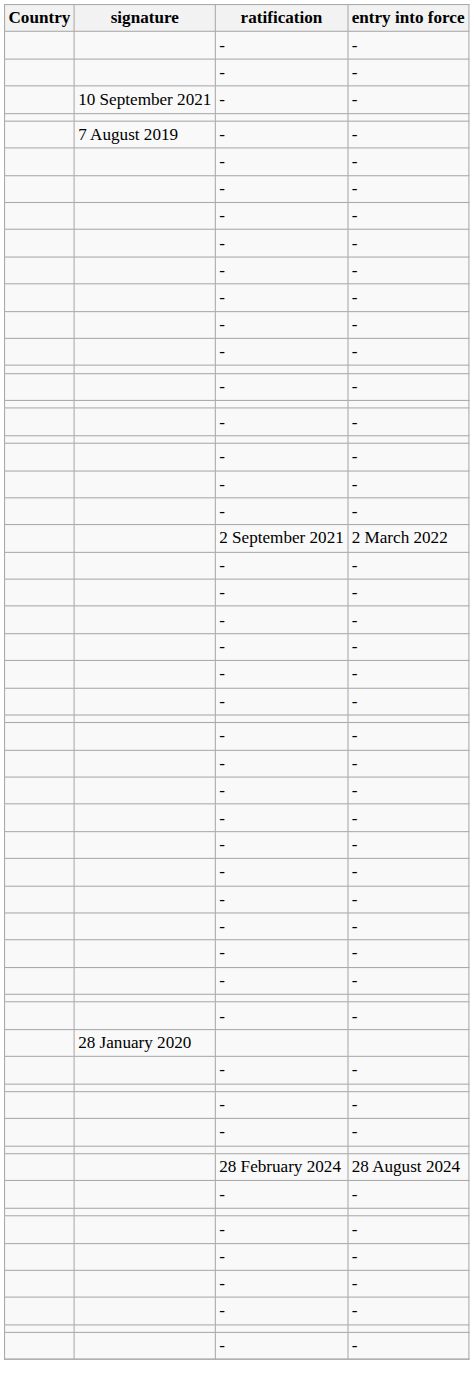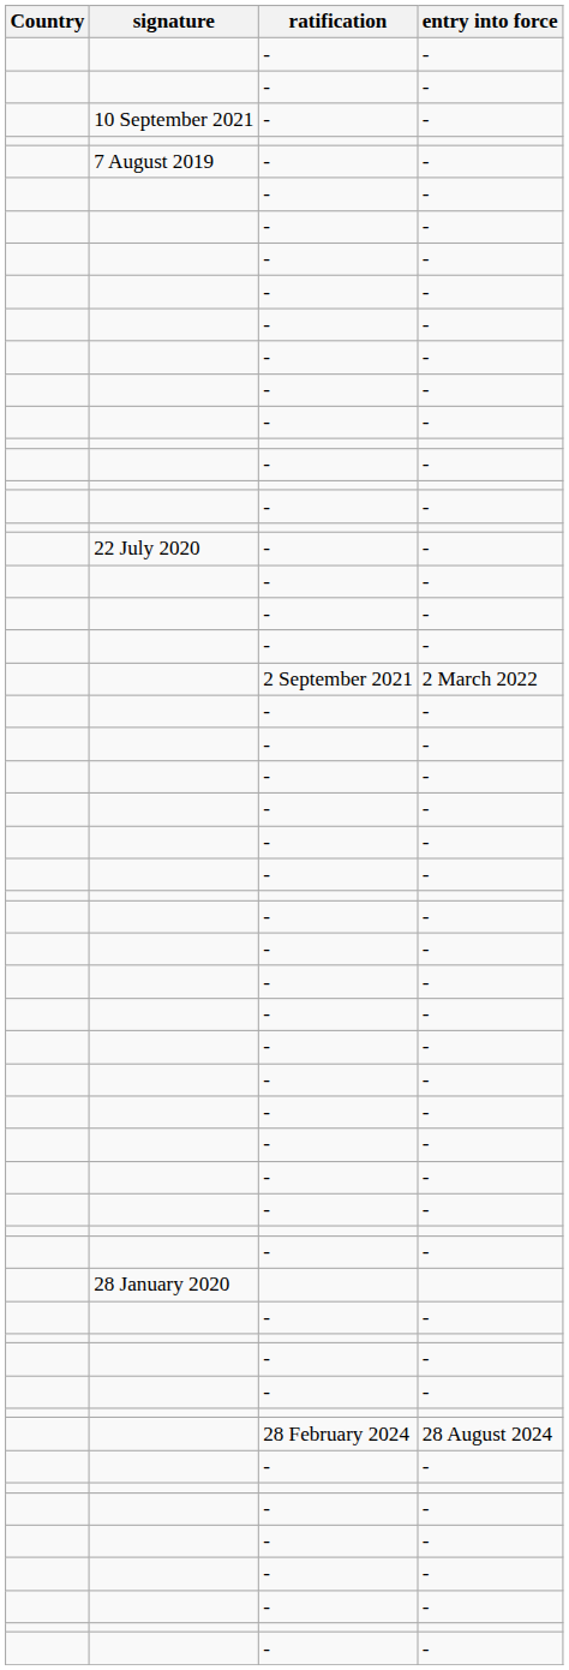 <table class="wikitable sortable">
 <tr>
 <th>Country</th>
 <th>signature</th>
 <th>ratification</th>
 <th>entry into force</th>
 </tr>
 <tr>
 <td></td>
 <td></td>
 <td>-</td>
 <td>-</td>
 </tr>
 <tr>
 <td></td>
 <td></td>
 <td>-</td>
 <td>-</td>
 </tr>
 <tr>
 <td></td>
 <td>10 September 2021</td>
 <td>-</td>
 <td>-</td>
 </tr>
 <tr>
 <td></td>
 <td></td>
 <td></td>
 <td></td>
 </tr>
 <tr>
 <td></td>
 <td>7 August 2019</td>
 <td>-</td>
 <td>-</td>
 </tr>
 <tr>
 <td></td>
 <td></td>
 <td>-</td>
 <td>-</td>
 </tr>
 <tr>
 <td></td>
 <td></td>
 <td>-</td>
 <td>-</td>
 </tr>
 <tr>
 <td></td>
 <td></td>
 <td>-</td>
 <td>-</td>
 </tr>
 <tr>
 <td></td>
 <td></td>
 <td>-</td>
 <td>-</td>
 </tr>
 <tr>
 <td></td>
 <td></td>
 <td>-</td>
 <td>-</td>
 </tr>
 <tr>
 <td></td>
 <td></td>
 <td>-</td>
 <td>-</td>
 </tr>
 <tr>
 <td></td>
 <td></td>
 <td>-</td>
 <td>-</td>
 </tr>
 <tr>
 <td></td>
 <td></td>
 <td>-</td>
 <td>-</td>
 </tr>
 <tr>
 <td></td>
 <td></td>
 <td></td>
 <td></td>
 </tr>
 <tr>
 <td></td>
 <td></td>
 <td>-</td>
 <td>-</td>
 </tr>
 <tr>
 <td></td>
 <td></td>
 <td></td>
 <td></td>
 </tr>
 <tr>
 <td></td>
 <td></td>
 <td>-</td>
 <td>-</td>
 </tr>
 <tr>
 <td></td>
 <td></td>
 <td></td>
 <td></td>
+</tr>
+<tr>
+<td></td>
+<td>22 July 2020</td>
+<td>-</td>
+<td>-</td>
 </tr>
 <tr>
 <td></td>
 <td></td>
 <td>-</td>
 <td>-</td>
 </tr>
 <tr>
 <td></td>
 <td></td>
 <td>-</td>
 <td>-</td>
 </tr>
 <tr>
 <td></td>
 <td></td>
 <td>-</td>
 <td>-</td>
 </tr>
 <tr>
 <td></td>
 <td></td>
 <td>2 September 2021</td>
 <td>2 March 2022</td>
 </tr>
 <tr>
 <td></td>
 <td></td>
 <td>-</td>
 <td>-</td>
 </tr>
 <tr>
 <td></td>
 <td></td>
 <td>-</td>
 <td>-</td>
 </tr>
 <tr>
 <td></td>
 <td></td>
 <td>-</td>
 <td>-</td>
 </tr>
 <tr>
 <td></td>
 <td></td>
 <td>-</td>
 <td>-</td>
 </tr>
 <tr>
 <td></td>
 <td></td>
 <td>-</td>
 <td>-</td>
 </tr>
 <tr>
 <td></td>
 <td></td>
 <td>-</td>
 <td>-</td>
 </tr>
 <tr>
 <td></td>
 <td></td>
 <td></td>
 <td></td>
 </tr>
 <tr>
 <td></td>
 <td></td>
 <td>-</td>
 <td>-</td>
 </tr>
 <tr>
 <td></td>
 <td></td>
 <td>-</td>
 <td>-</td>
 </tr>
 <tr>
 <td></td>
 <td></td>
 <td>-</td>
 <td>-</td>
 </tr>
 <tr>
 <td></td>
 <td></td>
 <td>-</td>
 <td>-</td>
 </tr>
 <tr>
 <td></td>
 <td></td>
 <td>-</td>
 <td>-</td>
 </tr>
 <tr>
 <td></td>
 <td></td>
 <td>-</td>
 <td>-</td>
 </tr>
 <tr>
 <td></td>
 <td></td>
 <td>-</td>
 <td>-</td>
 </tr>
 <tr>
 <td></td>
 <td></td>
 <td>-</td>
 <td>-</td>
 </tr>
 <tr>
 <td></td>
 <td></td>
 <td>-</td>
 <td>-</td>
 </tr>
 <tr>
 <td></td>
 <td></td>
 <td>-</td>
 <td>-</td>
 </tr>
 <tr>
 <td></td>
 <td></td>
 <td></td>
 <td></td>
 </tr>
 <tr>
 <td></td>
 <td></td>
 <td>-</td>
 <td>-</td>
 </tr>
 <tr>
 <td></td>
 <td>28 January 2020</td>
 <td></td>
 <td></td>
 </tr>
 <tr>
 <td></td>
 <td></td>
 <td>-</td>
 <td>-</td>
 </tr>
 <tr>
 <td></td>
 <td></td>
 <td></td>
 <td></td>
 </tr>
 <tr>
 <td></td>
 <td></td>
 <td>-</td>
 <td>-</td>
 </tr>
 <tr>
 <td></td>
 <td></td>
 <td>-</td>
 <td>-</td>
 </tr>
 <tr>
 <td></td>
 <td></td>
 <td></td>
 <td></td>
 </tr>
 <tr>
 <td></td>
 <td></td>
 <td>28 February 2024</td>
 <td>28 August 2024</td>
 </tr>
 <tr>
 <td></td>
 <td></td>
 <td>-</td>
 <td>-</td>
 </tr>
 <tr>
 <td></td>
 <td></td>
 <td></td>
 <td></td>
 </tr>
 <tr>
 <td></td>
 <td></td>
 <td>-</td>
 <td>-</td>
 </tr>
 <tr>
 <td></td>
 <td></td>
 <td>-</td>
 <td>-</td>
 </tr>
 <tr>
 <td></td>
 <td></td>
 <td>-</td>
 <td>-</td>
 </tr>
 <tr>
 <td></td>
 <td></td>
 <td>-</td>
 <td>-</td>
 </tr>
 <tr>
 <td></td>
 <td></td>
 <td></td>
 <td></td>
 </tr>
 <tr>
 <td></td>
 <td></td>
 <td>-</td>
 <td>-</td>
 </tr>
 <tr>
 </tr>
 </table>
